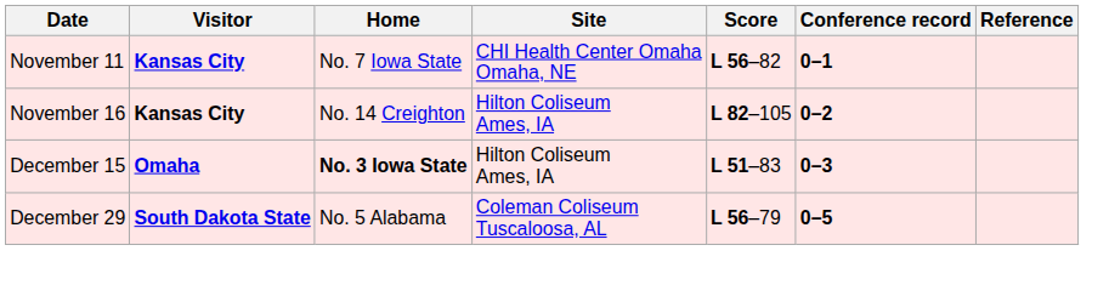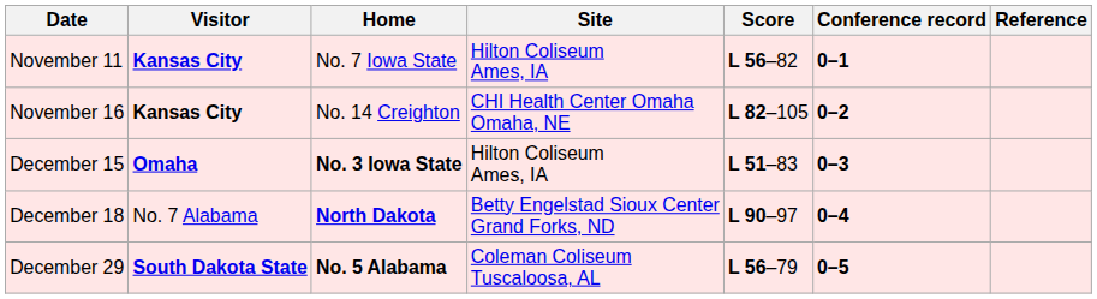 <table class="wikitable">
 <tr>
 <th>Date</th>
 <th>Visitor</th>
 <th>Home</th>
 <th>Site</th>
 <th>Score</th>
 <th>Conference record</th>
 <th>Reference</th>
 </tr>
 <tr style="background: #ffe6e6">
 <td>November 11</td>
 <td><strong><a href='#'>Kansas City</a></strong></td>
 <td>No. 7 <a href='#'>Iowa State</a></td>
-<td><a href='#'>CHI Health Center Omaha</a><br><a href='#'>Omaha, NE</a></td>
+<td><a href='#'>Hilton Coliseum</a><br><a href='#'>Ames, IA</a></td>
 <td><strong>L 56</strong>–82</td>
 <td><strong>0–1</strong></td>
 <td></td>
 </tr>
 <tr style="background: #ffe6e6">
 <td>November 16</td>
 <td><strong>Kansas City</strong></td>
 <td>No. 14 <a href='#'>Creighton</a></td>
-<td><a href='#'>Hilton Coliseum</a><br><a href='#'>Ames, IA</a></td>
+<td><a href='#'>CHI Health Center Omaha</a><br><a href='#'>Omaha, NE</a></td>
 <td><strong>L 82</strong>–105</td>
 <td><strong>0–2</strong></td>
 <td></td>
 </tr>
 <tr style="background: #ffe6e6">
 <td>December 15</td>
 <td><strong><a href='#'>Omaha</a></strong></td>
 <td><strong>No. 3 Iowa State</strong></td>
 <td>Hilton Coliseum<br>Ames, IA</td>
 <td><strong>L 51</strong>–83</td>
 <td><strong>0–3</strong></td>
 <td></td>
 </tr>
 <tr style="background: #ffe6e6">
+<td>December 18</td>
+<td>No. 7 <a href='#'>Alabama</a></td>
+<td><strong><a href='#'>North Dakota</a></strong></td>
+<td><a href='#'>Betty Engelstad Sioux Center</a><br><a href='#'>Grand Forks, ND</a></td>
+<td><strong>L 90</strong>–97</td>
+<td><strong>0–4</strong></td>
+<td></td>
+</tr>
+<tr style="background: #ffe6e6">
 <td>December 29</td>
 <td><strong><a href='#'>South Dakota State</a></strong></td>
-<td>No. 5 Alabama</td>
+<td><strong>No. 5 Alabama</strong></td>
 <td><a href='#'>Coleman Coliseum</a><br><a href='#'>Tuscaloosa, AL</a></td>
 <td><strong>L 56</strong>–79</td>
 <td><strong>0–5</strong></td>
 <td></td>
 </tr>
 </table>
